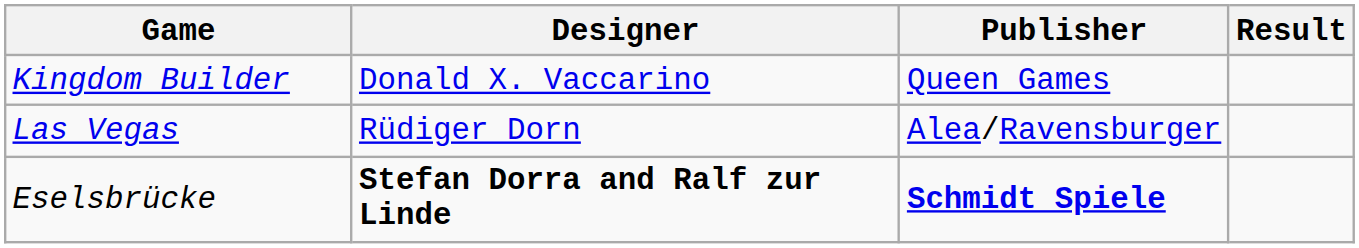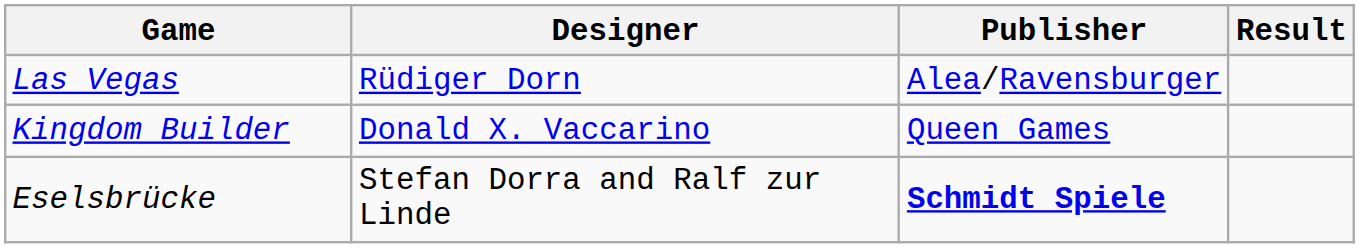 <table class="wikitable">
 <tr>
 <th style="width:140px;">Game</th>
 <th style="width:225px;">Designer</th>
 <th style="width:120px;">Publisher</th>
 <th>Result</th>
 </tr>
 <tr>
+<td><a href='#'><em>Las Vegas</em></a></td>
+<td><a href='#'>Rüdiger Dorn</a></td>
+<td><a href='#'>Alea</a>/<a href='#'>Ravensburger</a></td>
+<td></td>
+</tr>
+<tr>
 <td><em><a href='#'>Kingdom Builder</a></em></td>
 <td><a href='#'>Donald X. Vaccarino</a></td>
 <td><a href='#'>Queen Games</a></td>
 <td></td>
 </tr>
 <tr>
-<td><a href='#'><em>Las Vegas</em></a></td>
-<td><a href='#'>Rüdiger Dorn</a></td>
-<td><a href='#'>Alea</a>/<a href='#'>Ravensburger</a></td>
-<td></td>
-</tr>
-<tr>
 <td><em>Eselsbrücke</em></td>
-<td><strong>Stefan Dorra and Ralf zur Linde</strong></td>
+<td>Stefan Dorra and Ralf zur Linde</td>
 <td><strong><a href='#'>Schmidt Spiele</a></strong></td>
 <td></td>
 </tr>
 </table>
